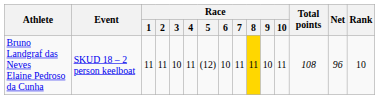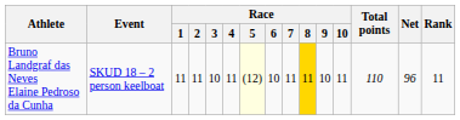 <table class=wikitable>
 <tr>
 <th rowspan="2">Athlete</th>
 <th rowspan="2">Event</th>
 <th colspan="10">Race</th>
 <th rowspan="2">Total points</th>
 <th rowspan="2">Net</th>
 <th rowspan="2">Rank</th>
 </tr>
 <tr>
 <th width="15">1</th>
 <th width="15">2</th>
 <th width="15">3</th>
 <th width="15">4</th>
 <th width="15">5</th>
 <th width="15">6</th>
 <th width="15">7</th>
 <th width="15">8</th>
 <th width="15">9</th>
 <th width="15">10</th>
 </tr>
 <tr>
 <td><a href='#'>Bruno Landgraf das Neves</a><br><a href='#'>Elaine Pedroso da Cunha</a></td>
 <td><a href='#'>SKUD 18 – 2 person keelboat</a></td>
 <td align="center">11</td>
 <td align="center">11</td>
 <td align="center">10</td>
 <td align="center">11</td>
-<td align="center">(12)<br><small></small></td>
+<td align="center" style="background: lightyellow;">(12)<br><small></small></td>
 <td align="center">10</td>
 <td align="center">11</td>
 <td align="center" style="background: gold;">11</td>
 <td align="center">10</td>
 <td align="center">11</td>
-<td align="center"><em>108</em></td>
+<td align="center"><em>110</em></td>
 <td align="center"><em>96</em></td>
-<td align="center">10</td>
+<td align="center">11</td>
 </tr>
 </table>
